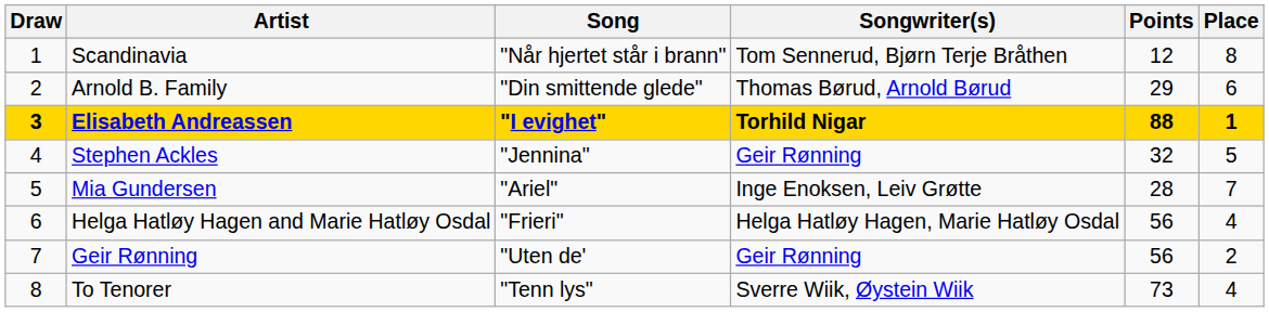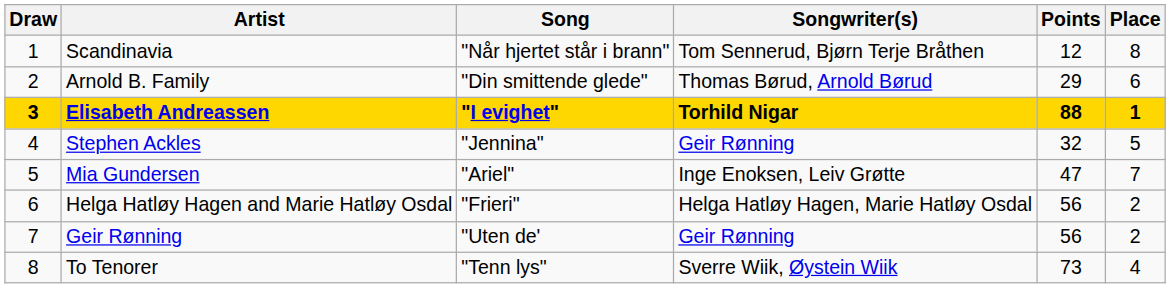 <table class="sortable wikitable" style="margin: 1em auto 1em auto; text-align:center">
 <tr>
 <th>Draw</th>
 <th>Artist</th>
 <th>Song</th>
 <th>Songwriter(s)</th>
 <th>Points</th>
 <th>Place</th>
 </tr>
 <tr>
 <td>1</td>
 <td align="left">Scandinavia</td>
 <td align="left">"Når hjertet står i brann"</td>
 <td align="left">Tom Sennerud, Bjørn Terje Bråthen</td>
 <td>12</td>
 <td>8</td>
 </tr>
 <tr>
 <td>2</td>
 <td align="left">Arnold B. Family</td>
 <td align="left">"Din smittende glede"</td>
 <td align="left">Thomas Børud, <a href='#'>Arnold Børud</a></td>
 <td>29</td>
 <td>6</td>
 </tr>
 <tr style="font-weight:bold; background:gold;">
 <td>3</td>
 <td align="left"><a href='#'>Elisabeth Andreassen</a></td>
 <td align="left">"<a href='#'>I evighet</a>"</td>
 <td align="left">Torhild Nigar</td>
 <td>88</td>
 <td>1</td>
 </tr>
 <tr>
 <td>4</td>
 <td align="left"><a href='#'>Stephen Ackles</a></td>
 <td align="left">"Jennina"</td>
 <td align="left"><a href='#'>Geir Rønning</a></td>
 <td>32</td>
 <td>5</td>
 </tr>
 <tr>
 <td>5</td>
 <td align="left"><a href='#'>Mia Gundersen</a></td>
 <td align="left">"Ariel"</td>
 <td align="left">Inge Enoksen, Leiv Grøtte</td>
-<td>28</td>
+<td>47</td>
 <td>7</td>
 </tr>
 <tr>
 <td>6</td>
 <td align="left">Helga Hatløy Hagen and Marie Hatløy Osdal</td>
 <td align="left">"Frieri"</td>
 <td align="left">Helga Hatløy Hagen, Marie Hatløy Osdal</td>
 <td>56</td>
-<td>4</td>
+<td>2</td>
 </tr>
 <tr>
 <td>7</td>
 <td align="left"><a href='#'>Geir Rønning</a></td>
 <td align="left">"Uten de'</td>
 <td align="left"><a href='#'>Geir Rønning</a></td>
 <td>56</td>
 <td>2</td>
 </tr>
 <tr>
 <td>8</td>
 <td align="left">To Tenorer</td>
 <td align="left">"Tenn lys"</td>
 <td align="left">Sverre Wiik, <a href='#'>Øystein Wiik</a></td>
 <td>73</td>
 <td>4</td>
 </tr>
 </table>
